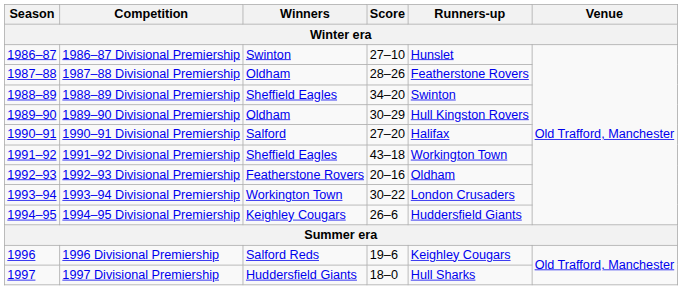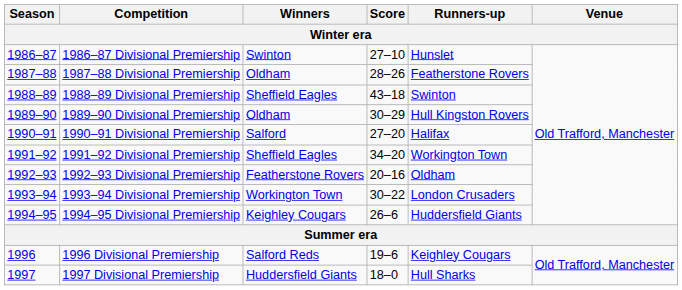 <table class="wikitable">
 <tr>
 <th>Season</th>
 <th>Competition</th>
 <th>Winners</th>
 <th>Score</th>
 <th>Runners-up</th>
 <th>Venue</th>
 </tr>
 <tr>
 <th colspan="6">Winter era</th>
 </tr>
 <tr>
 <td><a href='#'>1986–87</a></td>
 <td><a href='#'>1986–87 Divisional Premiership</a></td>
 <td><a href='#'>Swinton</a></td>
 <td>27–10</td>
 <td><a href='#'>Hunslet</a></td>
 <td rowspan="9"><a href='#'>Old Trafford, Manchester</a></td>
 </tr>
 <tr>
 <td><a href='#'>1987–88</a></td>
 <td><a href='#'>1987–88 Divisional Premiership</a></td>
 <td><a href='#'>Oldham</a></td>
 <td>28–26</td>
 <td><a href='#'>Featherstone Rovers</a></td>
 </tr>
 <tr>
 <td><a href='#'>1988–89</a></td>
 <td><a href='#'>1988–89 Divisional Premiership</a></td>
 <td><a href='#'>Sheffield Eagles</a></td>
-<td>34–20</td>
+<td>43–18</td>
 <td><a href='#'>Swinton</a></td>
 </tr>
 <tr>
 <td><a href='#'>1989–90</a></td>
 <td><a href='#'>1989–90 Divisional Premiership</a></td>
 <td><a href='#'>Oldham</a></td>
 <td>30–29</td>
 <td><a href='#'>Hull Kingston Rovers</a></td>
 </tr>
 <tr>
 <td><a href='#'>1990–91</a></td>
 <td><a href='#'>1990–91 Divisional Premiership</a></td>
 <td><a href='#'>Salford</a></td>
 <td>27–20</td>
 <td><a href='#'>Halifax</a></td>
 </tr>
 <tr>
 <td><a href='#'>1991–92</a></td>
 <td><a href='#'>1991–92 Divisional Premiership</a></td>
 <td><a href='#'>Sheffield Eagles</a></td>
-<td>43–18</td>
+<td>34–20</td>
 <td><a href='#'>Workington Town</a></td>
 </tr>
 <tr>
 <td><a href='#'>1992–93</a></td>
 <td><a href='#'>1992–93 Divisional Premiership</a></td>
 <td><a href='#'>Featherstone Rovers</a></td>
 <td>20–16</td>
 <td><a href='#'>Oldham</a></td>
 </tr>
 <tr>
 <td><a href='#'>1993–94</a></td>
 <td><a href='#'>1993–94 Divisional Premiership</a></td>
 <td><a href='#'>Workington Town</a></td>
 <td>30–22</td>
 <td><a href='#'>London Crusaders</a></td>
 </tr>
 <tr>
 <td><a href='#'>1994–95</a></td>
 <td><a href='#'>1994–95 Divisional Premiership</a></td>
 <td><a href='#'>Keighley Cougars</a></td>
 <td>26–6</td>
 <td><a href='#'>Huddersfield Giants</a></td>
 </tr>
 <tr>
 <th colspan="6">Summer era</th>
 </tr>
 <tr>
 <td><a href='#'>1996</a></td>
 <td><a href='#'>1996 Divisional Premiership</a></td>
 <td><a href='#'>Salford Reds</a></td>
 <td>19–6</td>
 <td><a href='#'>Keighley Cougars</a></td>
 <td rowspan="2"><a href='#'>Old Trafford, Manchester</a></td>
 </tr>
 <tr>
 <td><a href='#'>1997</a></td>
 <td><a href='#'>1997 Divisional Premiership</a></td>
 <td><a href='#'>Huddersfield Giants</a></td>
 <td>18–0</td>
 <td><a href='#'>Hull Sharks</a></td>
 </tr>
 </table>
